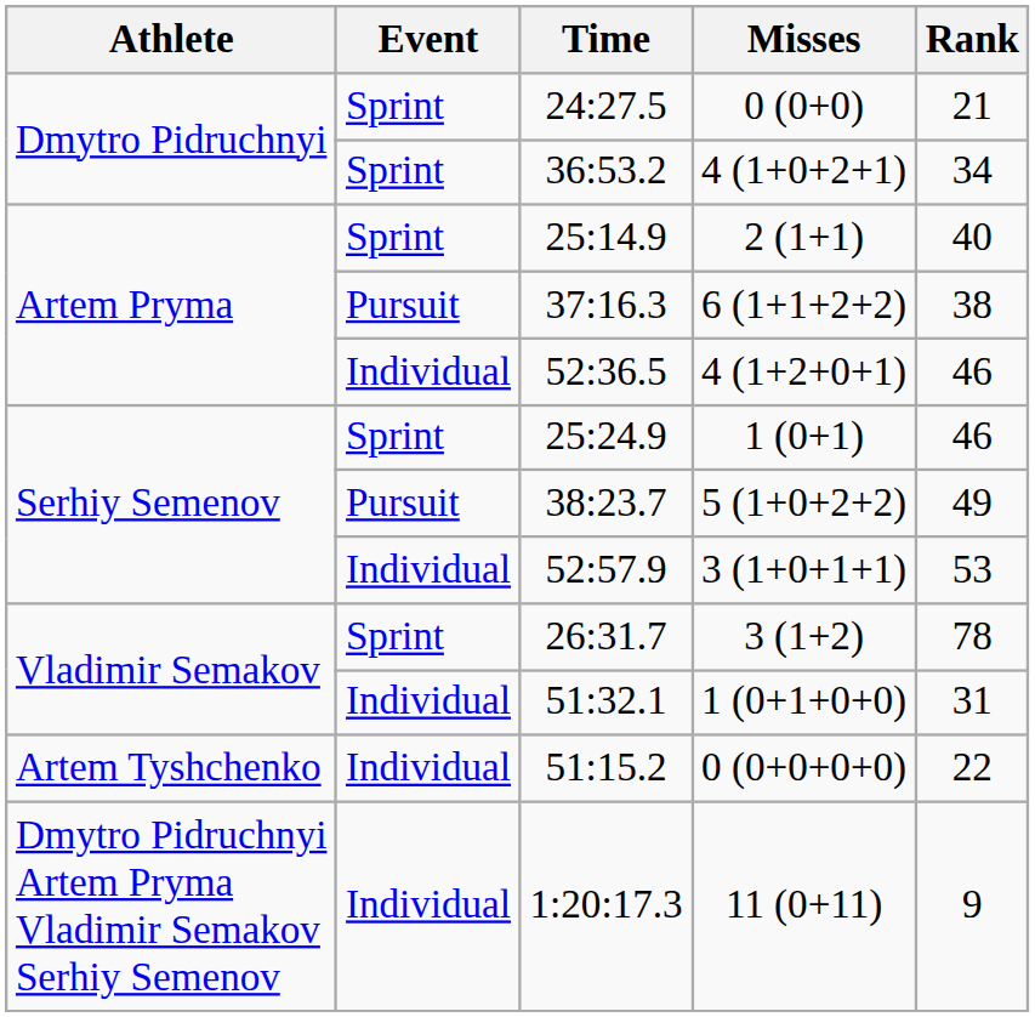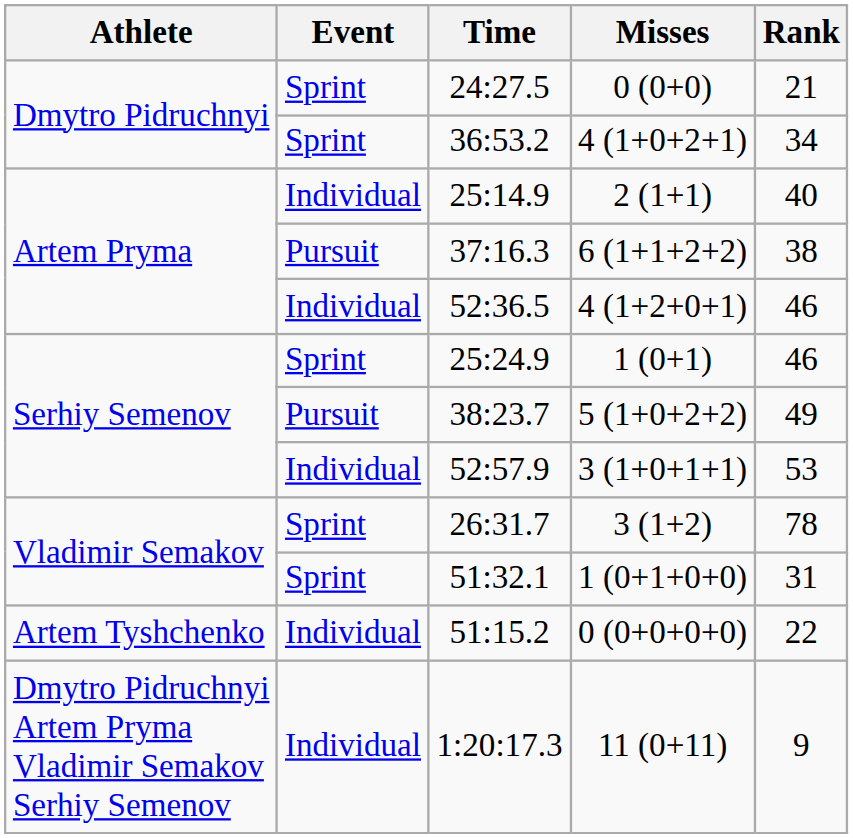 <table class="wikitable" style="font-size:90%">
 <tr>
 <th>Athlete</th>
 <th>Event</th>
 <th>Time</th>
 <th>Misses</th>
 <th>Rank</th>
 </tr>
 <tr align=center>
 <td align=left rowspan=2><a href='#'>Dmytro Pidruchnyi</a></td>
 <td align=left><a href='#'>Sprint</a></td>
 <td>24:27.5</td>
 <td>0 (0+0)</td>
 <td>21</td>
 </tr>
 <tr align=center>
 <td align=left><a href='#'>Sprint</a></td>
 <td>36:53.2</td>
 <td>4 (1+0+2+1)</td>
 <td>34</td>
 </tr>
 <tr align=center>
 <td align=left rowspan=3><a href='#'>Artem Pryma</a></td>
-<td align=left><a href='#'>Sprint</a></td>
+<td align=left><a href='#'>Individual</a></td>
 <td>25:14.9</td>
 <td>2 (1+1)</td>
 <td>40</td>
 </tr>
 <tr align=center>
 <td align=left><a href='#'>Pursuit</a></td>
 <td>37:16.3</td>
 <td>6 (1+1+2+2)</td>
 <td>38</td>
 </tr>
 <tr align=center>
 <td align=left><a href='#'>Individual</a></td>
 <td>52:36.5</td>
 <td>4 (1+2+0+1)</td>
 <td>46</td>
 </tr>
 <tr align=center>
 <td align=left rowspan=3><a href='#'>Serhiy Semenov</a></td>
 <td align=left><a href='#'>Sprint</a></td>
 <td>25:24.9</td>
 <td>1 (0+1)</td>
 <td>46</td>
 </tr>
 <tr align=center>
 <td align=left><a href='#'>Pursuit</a></td>
 <td>38:23.7</td>
 <td>5 (1+0+2+2)</td>
 <td>49</td>
 </tr>
 <tr align=center>
 <td align=left><a href='#'>Individual</a></td>
 <td>52:57.9</td>
 <td>3 (1+0+1+1)</td>
 <td>53</td>
 </tr>
 <tr align=center>
 <td align=left rowspan=2><a href='#'>Vladimir Semakov</a></td>
 <td align=left><a href='#'>Sprint</a></td>
 <td>26:31.7</td>
 <td>3 (1+2)</td>
 <td>78</td>
 </tr>
 <tr align=center>
-<td align=left><a href='#'>Individual</a></td>
+<td align=left><a href='#'>Sprint</a></td>
 <td>51:32.1</td>
 <td>1 (0+1+0+0)</td>
 <td>31</td>
 </tr>
 <tr align=center>
 <td align=left><a href='#'>Artem Tyshchenko</a></td>
 <td align=left><a href='#'>Individual</a></td>
 <td>51:15.2</td>
 <td>0 (0+0+0+0)</td>
 <td>22</td>
 </tr>
 <tr align=center>
 <td align=left><a href='#'>Dmytro Pidruchnyi</a><br><a href='#'>Artem Pryma</a><br><a href='#'>Vladimir Semakov</a><br><a href='#'>Serhiy Semenov</a></td>
 <td align=left><a href='#'>Individual</a></td>
 <td>1:20:17.3</td>
 <td>11 (0+11)</td>
 <td>9</td>
 </tr>
 </table>
